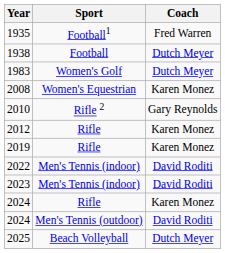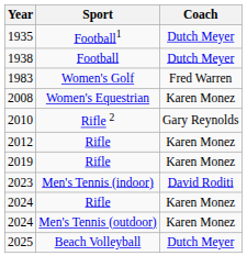 <table class="wikitable">
 <tr>
 <th>Year</th>
 <th>Sport</th>
 <th>Coach</th>
 </tr>
 <tr align="center">
 <td>1935</td>
 <td><a href='#'>Football</a><sup>1</sup></td>
-<td>Fred Warren</td>
+<td><a href='#'>Dutch Meyer</a></td>
 </tr>
 <tr align="center">
 <td>1938</td>
 <td><a href='#'>Football</a></td>
 <td><a href='#'>Dutch Meyer</a></td>
 </tr>
 <tr align="center">
 <td>1983</td>
 <td><a href='#'>Women's Golf</a></td>
-<td><a href='#'>Dutch Meyer</a></td>
+<td>Fred Warren</td>
 </tr>
 <tr align="center">
 <td>2008</td>
 <td><a href='#'>Women's Equestrian</a></td>
 <td>Karen Monez</td>
 </tr>
 <tr align="center">
 <td>2010</td>
 <td><a href='#'>Rifle</a> <sup>2</sup></td>
 <td>Gary Reynolds</td>
 </tr>
 <tr align="center">
 <td>2012</td>
 <td><a href='#'>Rifle</a></td>
 <td>Karen Monez</td>
 </tr>
 <tr align="center">
 <td>2019</td>
 <td><a href='#'>Rifle</a></td>
 <td>Karen Monez</td>
 </tr>
 <tr align="center">
-<td>2022</td>
-<td><a href='#'>Men's Tennis (indoor)</a></td>
-<td><a href='#'>David Roditi</a></td>
-</tr>
-<tr align="center">
 <td>2023</td>
 <td><a href='#'>Men's Tennis (indoor)</a></td>
 <td><a href='#'>David Roditi</a></td>
 </tr>
 <tr align="center">
 <td>2024</td>
 <td><a href='#'>Rifle</a></td>
 <td>Karen Monez</td>
 </tr>
 <tr align="center">
 <td>2024</td>
 <td><a href='#'>Men's Tennis (outdoor)</a></td>
-<td><a href='#'>David Roditi</a></td>
+<td>Karen Monez</td>
 </tr>
 <tr align="center">
 <td>2025</td>
 <td><a href='#'>Beach Volleyball</a></td>
 <td><a href='#'>Dutch Meyer</a></td>
 </tr>
 </table>
